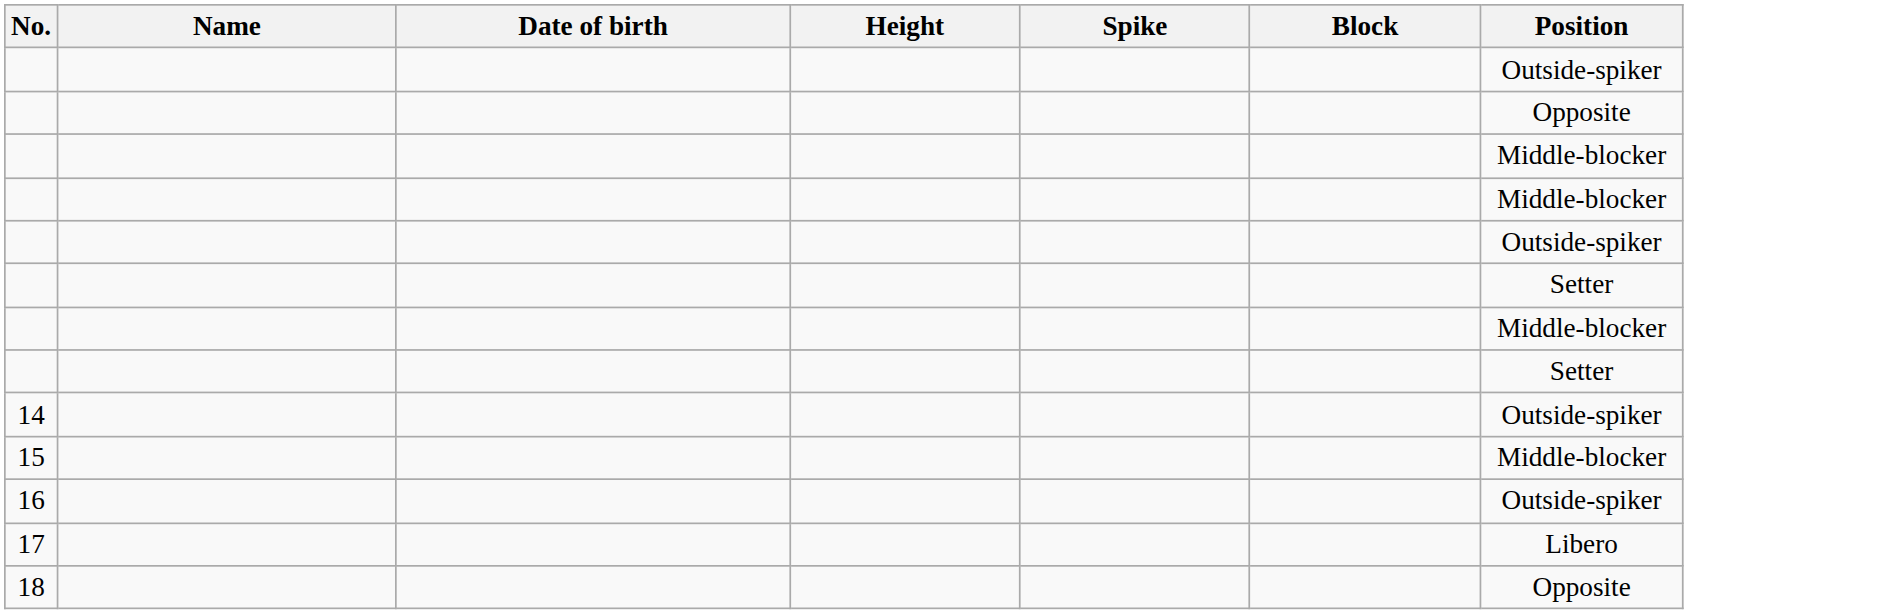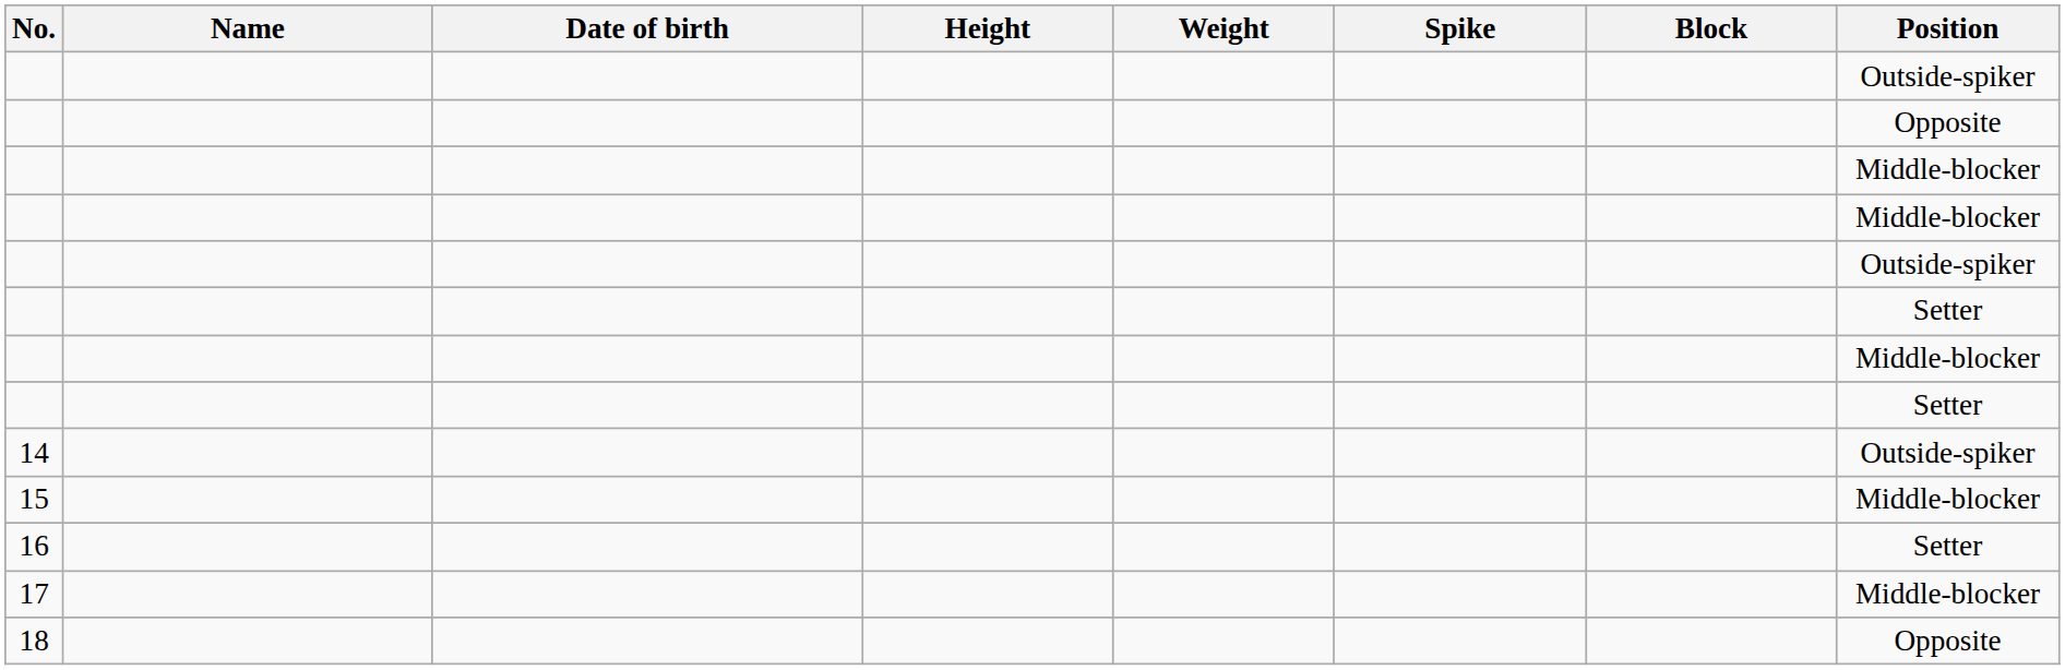 <table class="wikitable sortable" style="font-size:100%; text-align:center;">
 <tr>
 <th>No.</th>
 <th style="width:12em">Name</th>
 <th style="width:14em">Date of birth</th>
 <th style="width:8em">Height</th>
+<th style="width:7em">Weight</th>
 <th style="width:8em">Spike</th>
 <th style="width:8em">Block</th>
 <th style="width:7em">Position</th>
 </tr>
 <tr>
 <td></td>
 <td align=left> </td>
 <td align=right></td>
+<td></td>
 <td></td>
 <td></td>
 <td></td>
 <td>Outside-spiker</td>
 </tr>
 <tr>
 <td></td>
 <td align=left> </td>
 <td align=right></td>
 <td></td>
 <td></td>
 <td></td>
+<td></td>
 <td>Opposite</td>
 </tr>
 <tr>
 <td></td>
 <td align=left> </td>
 <td align=right></td>
+<td></td>
 <td></td>
 <td></td>
 <td></td>
 <td>Middle-blocker</td>
 </tr>
 <tr>
 <td></td>
 <td align=left> </td>
 <td align=right></td>
 <td></td>
 <td></td>
 <td></td>
+<td></td>
 <td>Middle-blocker</td>
 </tr>
 <tr>
 <td></td>
 <td align=left> </td>
 <td align=right></td>
+<td></td>
 <td></td>
 <td></td>
 <td></td>
 <td>Outside-spiker</td>
 </tr>
 <tr>
 <td></td>
 <td align=left> </td>
 <td align=right></td>
 <td></td>
 <td></td>
 <td></td>
+<td></td>
 <td>Setter</td>
 </tr>
 <tr>
 <td></td>
 <td align=left> </td>
 <td align=right></td>
+<td></td>
 <td></td>
 <td></td>
 <td></td>
 <td>Middle-blocker</td>
 </tr>
 <tr>
 <td></td>
 <td align=left> </td>
 <td align=right></td>
 <td></td>
 <td></td>
 <td></td>
+<td></td>
 <td>Setter</td>
 </tr>
 <tr>
 <td>14</td>
 <td align=left> </td>
 <td align=right></td>
+<td></td>
 <td></td>
 <td></td>
 <td></td>
 <td>Outside-spiker</td>
 </tr>
 <tr>
 <td>15</td>
 <td align=left> </td>
 <td align=right></td>
 <td></td>
 <td></td>
 <td></td>
+<td></td>
 <td>Middle-blocker</td>
 </tr>
 <tr>
 <td>16</td>
 <td align=left> </td>
 <td align=right></td>
 <td></td>
 <td></td>
 <td></td>
-<td>Outside-spiker</td>
+<td></td>
+<td>Setter</td>
 </tr>
 <tr>
 <td>17</td>
 <td align=left> </td>
 <td align=right></td>
 <td></td>
 <td></td>
 <td></td>
-<td>Libero</td>
+<td></td>
+<td>Middle-blocker</td>
 </tr>
 <tr>
 <td>18</td>
 <td align=left> </td>
 <td align=right></td>
 <td></td>
 <td></td>
 <td></td>
+<td></td>
 <td>Opposite</td>
 </tr>
 </table>
